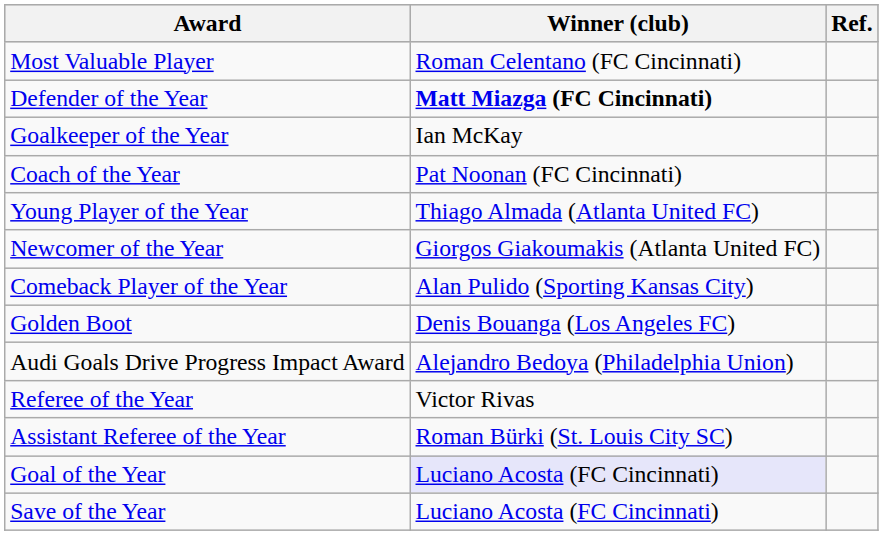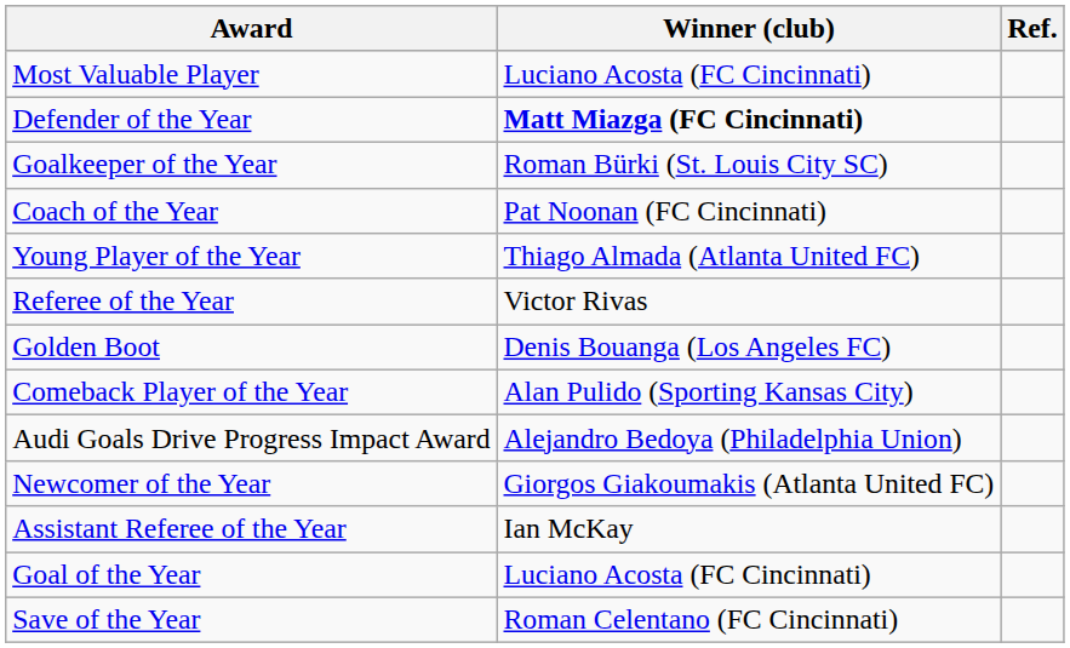 <table class="wikitable">
 <tr style="background:#cccccc;">
 <th>Award</th>
 <th>Winner (club)</th>
 <th>Ref.</th>
 </tr>
 <tr>
 <td><a href='#'>Most Valuable Player</a></td>
-<td><a href='#'>Roman Celentano</a> (FC Cincinnati)</td>
+<td><a href='#'>Luciano Acosta</a>  (<a href='#'>FC Cincinnati</a>)</td>
 <td></td>
 </tr>
 <tr>
 <td><a href='#'>Defender of the Year</a></td>
 <td><strong><a href='#'>Matt Miazga</a> (FC Cincinnati)</strong></td>
 <td></td>
 </tr>
 <tr>
 <td><a href='#'>Goalkeeper of the Year</a></td>
-<td>Ian McKay</td>
+<td><a href='#'>Roman Bürki</a> (<a href='#'>St. Louis City SC</a>)</td>
 <td></td>
 </tr>
 <tr>
 <td><a href='#'>Coach of the Year</a></td>
 <td><a href='#'>Pat Noonan</a> (FC Cincinnati)</td>
 <td></td>
 </tr>
 <tr>
 <td><a href='#'>Young Player of the Year</a></td>
 <td><a href='#'>Thiago Almada</a> (<a href='#'>Atlanta United FC</a>)</td>
 <td></td>
 </tr>
 <tr>
-<td><a href='#'>Newcomer of the Year</a></td>
-<td><a href='#'>Giorgos Giakoumakis</a> (Atlanta United FC)</td>
+<td><a href='#'>Referee of the Year</a></td>
+<td>Victor Rivas</td>
+<td></td>
+</tr>
+<tr>
+<td><a href='#'>Golden Boot</a></td>
+<td><a href='#'>Denis Bouanga</a> (<a href='#'>Los Angeles FC</a>)</td>
 <td></td>
 </tr>
 <tr>
 <td><a href='#'>Comeback Player of the Year</a></td>
 <td><a href='#'>Alan Pulido</a> (<a href='#'>Sporting Kansas City</a>)</td>
 <td></td>
 </tr>
 <tr>
-<td><a href='#'>Golden Boot</a></td>
-<td><a href='#'>Denis Bouanga</a> (<a href='#'>Los Angeles FC</a>)</td>
-<td></td>
-</tr>
-<tr>
 <td>Audi Goals Drive Progress Impact Award</td>
 <td><a href='#'>Alejandro Bedoya</a> (<a href='#'>Philadelphia Union</a>)</td>
 <td></td>
 </tr>
 <tr>
-<td><a href='#'>Referee of the Year</a></td>
-<td>Victor Rivas</td>
+<td><a href='#'>Newcomer of the Year</a></td>
+<td><a href='#'>Giorgos Giakoumakis</a> (Atlanta United FC)</td>
 <td></td>
 </tr>
 <tr>
 <td><a href='#'>Assistant Referee of the Year</a></td>
-<td><a href='#'>Roman Bürki</a> (<a href='#'>St. Louis City SC</a>)</td>
+<td>Ian McKay</td>
 <td></td>
 </tr>
 <tr>
 <td><a href='#'>Goal of the Year</a></td>
-<td style="background: lavender;"><a href='#'>Luciano Acosta</a> (FC Cincinnati)</td>
+<td><a href='#'>Luciano Acosta</a> (FC Cincinnati)</td>
 <td></td>
 </tr>
 <tr>
 <td><a href='#'>Save of the Year</a></td>
-<td><a href='#'>Luciano Acosta</a>  (<a href='#'>FC Cincinnati</a>)</td>
+<td><a href='#'>Roman Celentano</a> (FC Cincinnati)</td>
 <td></td>
 </tr>
 </table>
